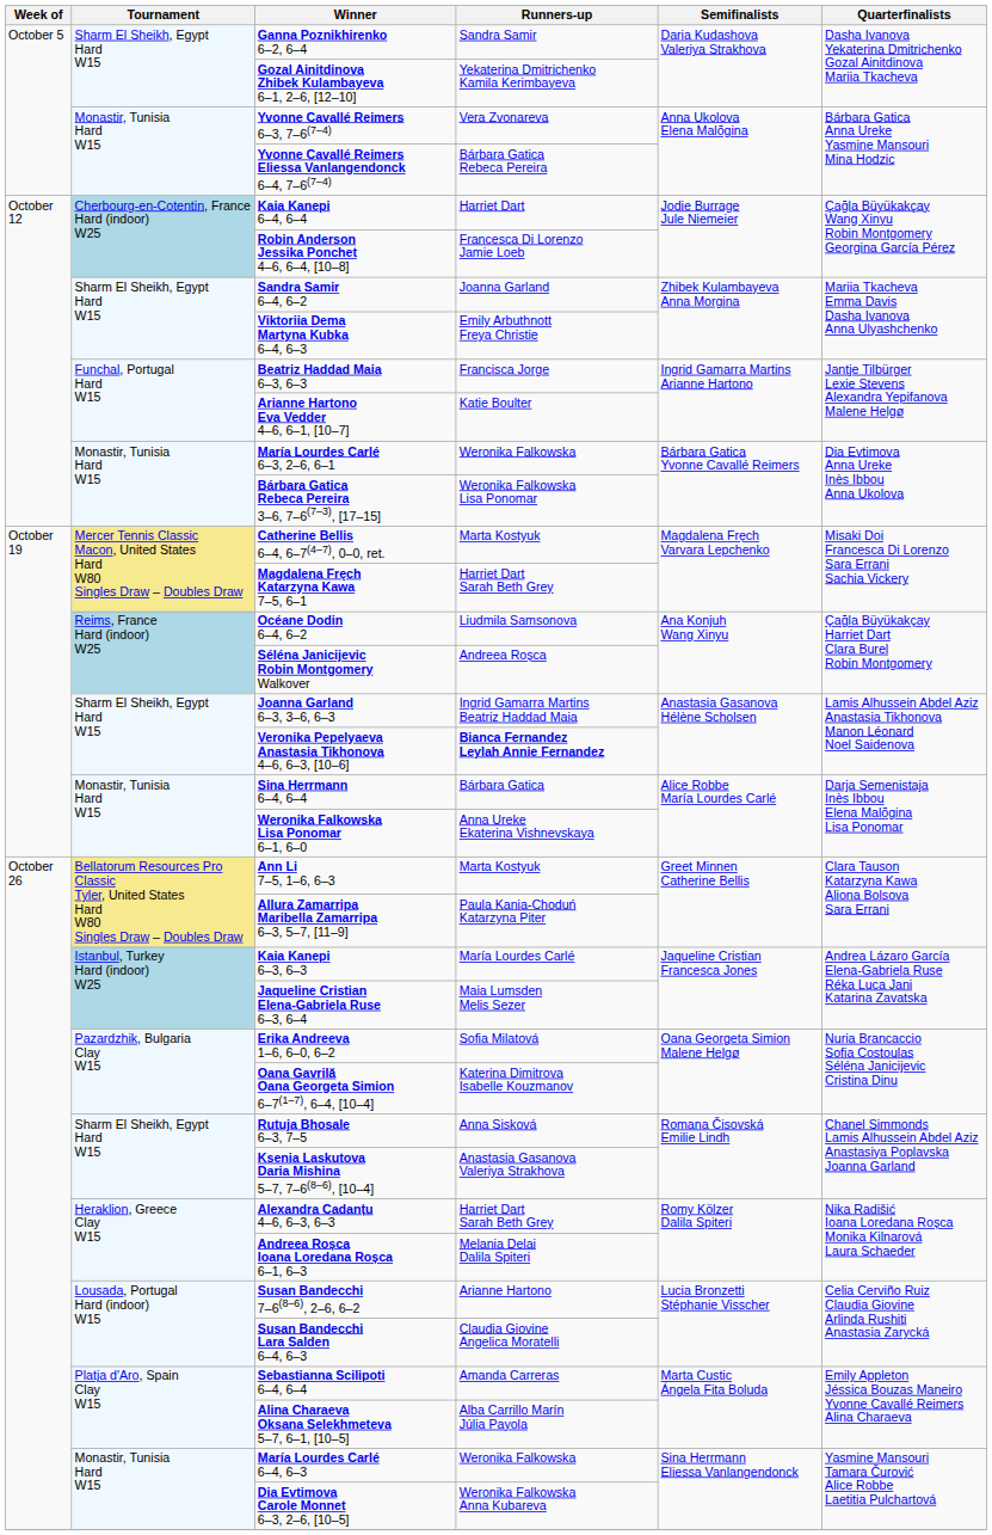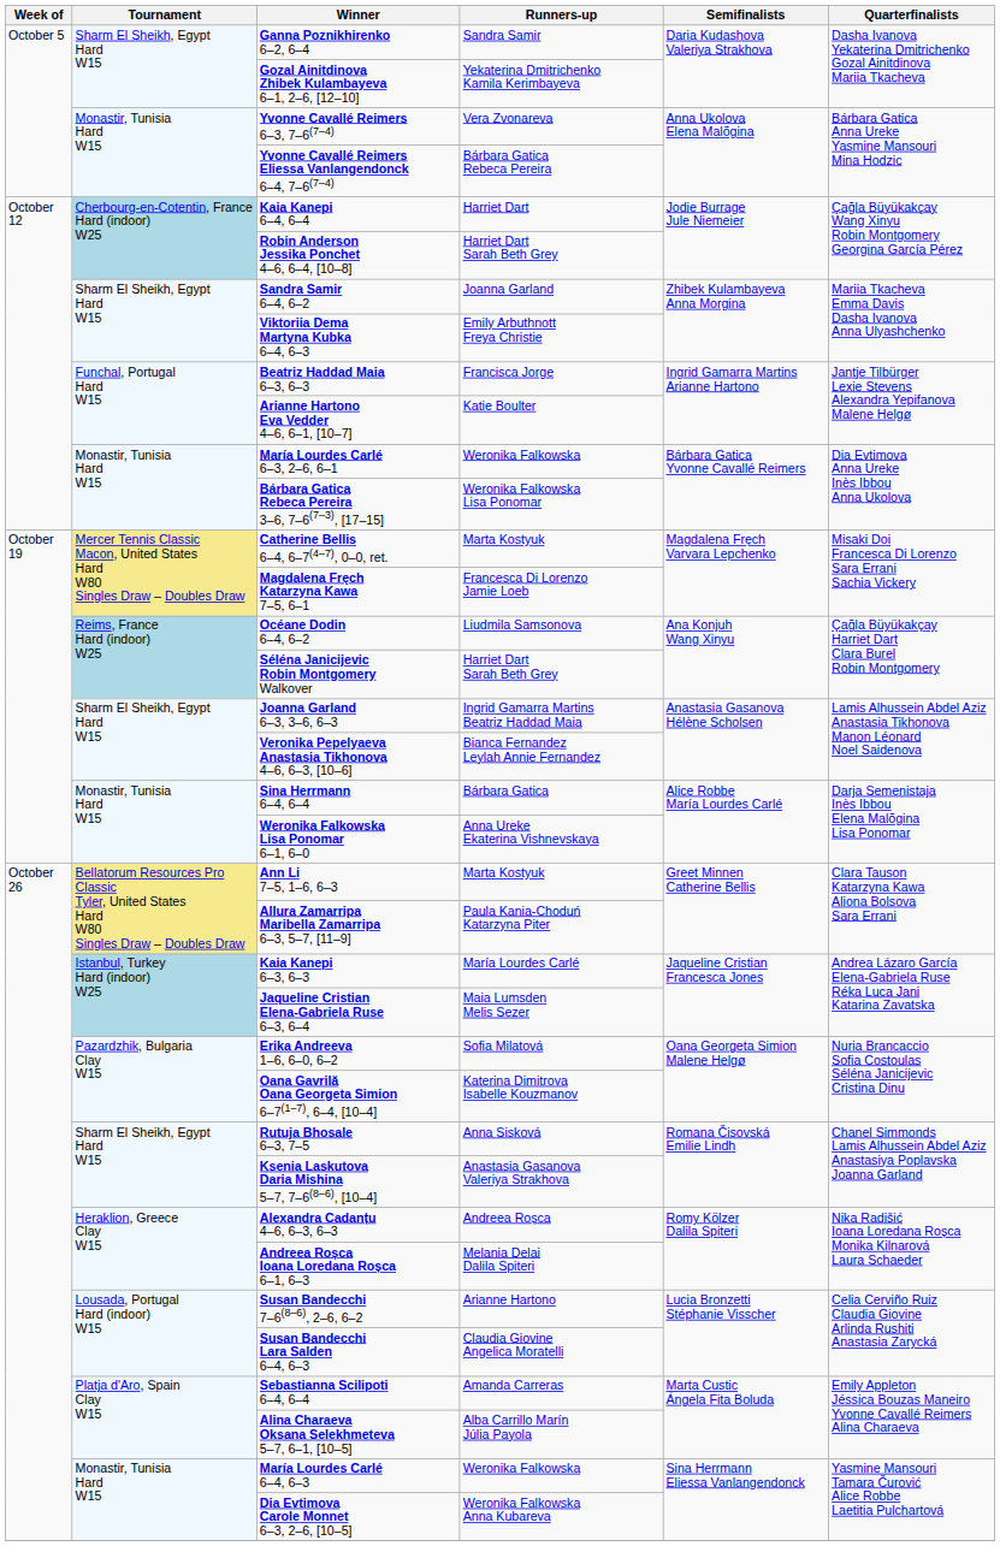 <table class="wikitable" style="font-size:85%;">
 <tr>
 <th width="65">Week of</th>
 <th style="width:190px;">Tournament</th>
 <th style="width:210px;">Winner</th>
 <th style="width:210px;">Runners-up</th>
 <th style="width:170px;">Semifinalists</th>
 <th style="width:170px;">Quarterfinalists</th>
 </tr>
 <tr style="vertical-align:top">
 <td rowspan=4>October 5</td>
 <td rowspan="2" style="background:#f0f8ff;"><a href='#'>Sharm El Sheikh</a>, Egypt <br> Hard <br> W15 <br> </td>
 <td><strong> <a href='#'>Ganna Poznikhirenko</a></strong> <br> 6–2, 6–4</td>
 <td> <a href='#'>Sandra Samir</a></td>
 <td rowspan=2> <a href='#'>Daria Kudashova</a> <br>  <a href='#'>Valeriya Strakhova</a></td>
 <td rowspan=2> <a href='#'>Dasha Ivanova</a> <br>  <a href='#'>Yekaterina Dmitrichenko</a> <br>  <a href='#'>Gozal Ainitdinova</a> <br>  <a href='#'>Mariia Tkacheva</a></td>
 </tr>
 <tr style="vertical-align:top">
 <td><strong> <a href='#'>Gozal Ainitdinova</a> <br>  <a href='#'>Zhibek Kulambayeva</a></strong> <br> 6–1, 2–6, [12–10]</td>
 <td> <a href='#'>Yekaterina Dmitrichenko</a> <br>  <a href='#'>Kamila Kerimbayeva</a></td>
 </tr>
 <tr style="vertical-align:top">
 <td rowspan="2" style="background:#f0f8ff;"><a href='#'>Monastir</a>, Tunisia <br> Hard <br> W15 <br> </td>
 <td><strong> <a href='#'>Yvonne Cavallé Reimers</a></strong> <br> 6–3, 7–6<sup>(7–4)</sup></td>
 <td> <a href='#'>Vera Zvonareva</a></td>
 <td rowspan=2> <a href='#'>Anna Ukolova</a> <br>  <a href='#'>Elena Malõgina</a></td>
 <td rowspan=2> <a href='#'>Bárbara Gatica</a> <br>  <a href='#'>Anna Ureke</a> <br>  <a href='#'>Yasmine Mansouri</a> <br>  <a href='#'>Mina Hodzic</a></td>
 </tr>
 <tr style="vertical-align:top">
 <td><strong> <a href='#'>Yvonne Cavallé Reimers</a> <br>  <a href='#'>Eliessa Vanlangendonck</a></strong> <br> 6–4, 7–6<sup>(7–4)</sup></td>
 <td> <a href='#'>Bárbara Gatica</a> <br>  <a href='#'>Rebeca Pereira</a></td>
 </tr>
 <tr style="vertical-align:top">
 <td rowspan=8>October 12</td>
 <td rowspan="2" style="background:lightblue;"><a href='#'>Cherbourg-en-Cotentin</a>, France <br> Hard (indoor) <br> W25 <br> </td>
 <td><strong> <a href='#'>Kaia Kanepi</a></strong> <br> 6–4, 6–4</td>
 <td> <a href='#'>Harriet Dart</a></td>
 <td rowspan=2> <a href='#'>Jodie Burrage</a> <br>  <a href='#'>Jule Niemeier</a></td>
 <td rowspan=2> <a href='#'>Çağla Büyükakçay</a> <br>  <a href='#'>Wang Xinyu</a> <br>  <a href='#'>Robin Montgomery</a> <br>  <a href='#'>Georgina García Pérez</a></td>
 </tr>
 <tr style="vertical-align:top">
 <td><strong> <a href='#'>Robin Anderson</a> <br>  <a href='#'>Jessika Ponchet</a></strong> <br> 4–6, 6–4, [10–8]</td>
-<td> <a href='#'>Francesca Di Lorenzo</a> <br>  <a href='#'>Jamie Loeb</a></td>
+<td> <a href='#'>Harriet Dart</a> <br>  <a href='#'>Sarah Beth Grey</a></td>
 </tr>
 <tr style="vertical-align:top">
 <td rowspan="2" style="background:#f0f8ff;">Sharm El Sheikh, Egypt <br> Hard <br> W15 <br> </td>
 <td><strong> <a href='#'>Sandra Samir</a></strong> <br> 6–4, 6–2</td>
 <td> <a href='#'>Joanna Garland</a></td>
 <td rowspan=2> <a href='#'>Zhibek Kulambayeva</a> <br>  <a href='#'>Anna Morgina</a></td>
 <td rowspan=2> <a href='#'>Mariia Tkacheva</a> <br>  <a href='#'>Emma Davis</a> <br>  <a href='#'>Dasha Ivanova</a> <br>  <a href='#'>Anna Ulyashchenko</a></td>
 </tr>
 <tr style="vertical-align:top">
 <td><strong> <a href='#'>Viktoriia Dema</a> <br>  <a href='#'>Martyna Kubka</a></strong> <br> 6–4, 6–3</td>
 <td> <a href='#'>Emily Arbuthnott</a> <br>  <a href='#'>Freya Christie</a></td>
 </tr>
 <tr style="vertical-align:top">
 <td rowspan="2" style="background:#f0f8ff;"><a href='#'>Funchal</a>, Portugal <br> Hard <br> W15 <br> </td>
 <td><strong> <a href='#'>Beatriz Haddad Maia</a></strong> <br> 6–3, 6–3</td>
 <td> <a href='#'>Francisca Jorge</a></td>
 <td rowspan=2> <a href='#'>Ingrid Gamarra Martins</a> <br>  <a href='#'>Arianne Hartono</a></td>
 <td rowspan=2> <a href='#'>Jantje Tilbürger</a> <br>  <a href='#'>Lexie Stevens</a> <br>  <a href='#'>Alexandra Yepifanova</a> <br>  <a href='#'>Malene Helgø</a></td>
 </tr>
 <tr style="vertical-align:top">
 <td><strong> <a href='#'>Arianne Hartono</a> <br>  <a href='#'>Eva Vedder</a></strong> <br> 4–6, 6–1, [10–7]</td>
 <td> <a href='#'>Katie Boulter</a></td>
 </tr>
 <tr style="vertical-align:top">
 <td rowspan="2" style="background:#f0f8ff;">Monastir, Tunisia <br> Hard <br> W15 <br> </td>
 <td><strong> <a href='#'>María Lourdes Carlé</a></strong> <br> 6–3, 2–6, 6–1</td>
 <td> <a href='#'>Weronika Falkowska</a></td>
 <td rowspan=2> <a href='#'>Bárbara Gatica</a> <br>  <a href='#'>Yvonne Cavallé Reimers</a></td>
 <td rowspan=2> <a href='#'>Dia Evtimova</a> <br>  <a href='#'>Anna Ureke</a> <br>  <a href='#'>Inès Ibbou</a> <br>  <a href='#'>Anna Ukolova</a></td>
 </tr>
 <tr style="vertical-align:top">
 <td><strong> <a href='#'>Bárbara Gatica</a> <br>  <a href='#'>Rebeca Pereira</a></strong> <br> 3–6, 7–6<sup>(7–3)</sup>, [17–15]</td>
 <td> <a href='#'>Weronika Falkowska</a> <br>  <a href='#'>Lisa Ponomar</a></td>
 </tr>
 <tr style="vertical-align:top">
 <td rowspan=8>October 19</td>
 <td rowspan="2" style="background:#f7e98e;"><a href='#'>Mercer Tennis Classic</a> <br> <a href='#'>Macon</a>, United States <br> Hard <br> W80 <br> <a href='#'>Singles Draw</a> – <a href='#'>Doubles Draw</a></td>
 <td> <strong><a href='#'>Catherine Bellis</a></strong> <br> 6–4, 6–7<sup>(4–7)</sup>, 0–0, ret.</td>
 <td> <a href='#'>Marta Kostyuk</a></td>
 <td rowspan=2> <a href='#'>Magdalena Fręch</a> <br>  <a href='#'>Varvara Lepchenko</a></td>
 <td rowspan=2> <a href='#'>Misaki Doi</a> <br>  <a href='#'>Francesca Di Lorenzo</a> <br>  <a href='#'>Sara Errani</a> <br>  <a href='#'>Sachia Vickery</a></td>
 </tr>
 <tr style="vertical-align:top">
 <td><strong> <a href='#'>Magdalena Fręch</a> <br>  <a href='#'>Katarzyna Kawa</a></strong> <br> 7–5, 6–1</td>
-<td> <a href='#'>Harriet Dart</a> <br>  <a href='#'>Sarah Beth Grey</a></td>
+<td> <a href='#'>Francesca Di Lorenzo</a> <br>  <a href='#'>Jamie Loeb</a></td>
 </tr>
 <tr style="vertical-align:top">
 <td rowspan="2" style="background: lightblue;"><a href='#'>Reims</a>, France <br> Hard (indoor) <br> W25 <br> </td>
 <td> <strong><a href='#'>Océane Dodin</a></strong> <br> 6–4, 6–2</td>
 <td> <a href='#'>Liudmila Samsonova</a></td>
 <td rowspan=2> <a href='#'>Ana Konjuh</a> <br>  <a href='#'>Wang Xinyu</a></td>
 <td rowspan=2> <a href='#'>Çağla Büyükakçay</a> <br>  <a href='#'>Harriet Dart</a> <br>  <a href='#'>Clara Burel</a> <br>  <a href='#'>Robin Montgomery</a></td>
 </tr>
 <tr style="vertical-align:top">
 <td> <strong><a href='#'>Séléna Janicijevic</a></strong> <br>  <strong><a href='#'>Robin Montgomery</a></strong> <br> Walkover</td>
-<td> <a href='#'>Andreea Roșca</a></td>
+<td> <a href='#'>Harriet Dart</a> <br>  <a href='#'>Sarah Beth Grey</a></td>
 </tr>
 <tr style="vertical-align:top">
 <td rowspan="2" style="background:#f0f8ff;">Sharm El Sheikh, Egypt <br> Hard <br> W15 <br> </td>
 <td><strong> <a href='#'>Joanna Garland</a></strong> <br> 6–3, 3–6, 6–3</td>
 <td> <a href='#'>Ingrid Gamarra Martins</a> <br>  <a href='#'>Beatriz Haddad Maia</a></td>
 <td rowspan=2> <a href='#'>Anastasia Gasanova</a> <br>  <a href='#'>Hélène Scholsen</a></td>
 <td rowspan=2> <a href='#'>Lamis Alhussein Abdel Aziz</a> <br>  <a href='#'>Anastasia Tikhonova</a> <br>  <a href='#'>Manon Léonard</a> <br>  <a href='#'>Noel Saidenova</a></td>
 </tr>
 <tr style="vertical-align:top">
 <td> <strong><a href='#'>Veronika Pepelyaeva</a></strong> <br>  <strong><a href='#'>Anastasia Tikhonova</a></strong> <br> 4–6, 6–3, [10–6]</td>
-<td><strong> <a href='#'>Bianca Fernandez</a> <br>  <a href='#'>Leylah Annie Fernandez</a></strong></td>
+<td> <a href='#'>Bianca Fernandez</a> <br>  <a href='#'>Leylah Annie Fernandez</a></td>
 </tr>
 <tr style="vertical-align:top">
 <td rowspan="2" style="background:#f0f8ff;">Monastir, Tunisia <br> Hard <br> W15 <br> </td>
 <td><strong> <a href='#'>Sina Herrmann</a></strong> <br> 6–4, 6–4</td>
 <td> <a href='#'>Bárbara Gatica</a></td>
 <td rowspan=2> <a href='#'>Alice Robbe</a> <br>  <a href='#'>María Lourdes Carlé</a></td>
 <td rowspan=2> <a href='#'>Darja Semenistaja</a> <br>  <a href='#'>Inès Ibbou</a> <br>  <a href='#'>Elena Malõgina</a> <br>  <a href='#'>Lisa Ponomar</a></td>
 </tr>
 <tr style="vertical-align:top">
 <td> <strong><a href='#'>Weronika Falkowska</a></strong> <br>  <strong><a href='#'>Lisa Ponomar</a></strong> <br> 6–1, 6–0</td>
 <td> <a href='#'>Anna Ureke</a> <br>  <a href='#'>Ekaterina Vishnevskaya</a></td>
 </tr>
 <tr style="vertical-align:top">
 <td rowspan=16>October 26</td>
 <td rowspan="2" style="background:#f7e98e;"><a href='#'>Bellatorum Resources Pro Classic</a> <br> <a href='#'>Tyler</a>, United States <br> Hard <br> W80 <br> <a href='#'>Singles Draw</a> – <a href='#'>Doubles Draw</a></td>
 <td><strong> <a href='#'>Ann Li</a></strong> <br> 7–5, 1–6, 6–3</td>
 <td> <a href='#'>Marta Kostyuk</a></td>
 <td rowspan=2> <a href='#'>Greet Minnen</a> <br>  <a href='#'>Catherine Bellis</a></td>
 <td rowspan=2> <a href='#'>Clara Tauson</a> <br>  <a href='#'>Katarzyna Kawa</a> <br>  <a href='#'>Aliona Bolsova</a> <br>  <a href='#'>Sara Errani</a></td>
 </tr>
 <tr style="vertical-align:top">
 <td><strong> <a href='#'>Allura Zamarripa</a> <br>  <a href='#'>Maribella Zamarripa</a></strong> <br> 6–3, 5–7, [11–9]</td>
 <td> <a href='#'>Paula Kania-Choduń</a> <br>  <a href='#'>Katarzyna Piter</a></td>
 </tr>
 <tr style="vertical-align:top">
 <td rowspan="2" style="background: lightblue;"><a href='#'>Istanbul</a>, Turkey <br> Hard (indoor) <br> W25 <br> </td>
 <td><strong> <a href='#'>Kaia Kanepi</a></strong> <br> 6–3, 6–3</td>
 <td> <a href='#'>María Lourdes Carlé</a></td>
 <td rowspan=2> <a href='#'>Jaqueline Cristian</a> <br>  <a href='#'>Francesca Jones</a></td>
 <td rowspan=2> <a href='#'>Andrea Lázaro García</a> <br>  <a href='#'>Elena-Gabriela Ruse</a> <br>  <a href='#'>Réka Luca Jani</a> <br>  <a href='#'>Katarina Zavatska</a></td>
 </tr>
 <tr style="vertical-align:top">
 <td><strong> <a href='#'>Jaqueline Cristian</a> <br>  <a href='#'>Elena-Gabriela Ruse</a></strong> <br> 6–3, 6–4</td>
 <td> <a href='#'>Maia Lumsden</a> <br>  <a href='#'>Melis Sezer</a></td>
 </tr>
 <tr style="vertical-align:top">
 <td rowspan="2" style="background:#f0f8ff;"><a href='#'>Pazardzhik</a>, Bulgaria <br> Clay <br> W15 <br> </td>
 <td><strong> <a href='#'>Erika Andreeva</a></strong> <br> 1–6, 6–0, 6–2</td>
 <td> <a href='#'>Sofia Milatová</a></td>
 <td rowspan=2> <a href='#'>Oana Georgeta Simion</a> <br>  <a href='#'>Malene Helgø</a></td>
 <td rowspan=2> <a href='#'>Nuria Brancaccio</a> <br>  <a href='#'>Sofia Costoulas</a> <br>  <a href='#'>Séléna Janicijevic</a> <br>  <a href='#'>Cristina Dinu</a></td>
 </tr>
 <tr style="vertical-align:top"style="vertical-align:top">
 <td><strong> <a href='#'>Oana Gavrilă</a> <br>  <a href='#'>Oana Georgeta Simion</a></strong> <br> 6–7<sup>(1–7)</sup>, 6–4, [10–4]</td>
 <td> <a href='#'>Katerina Dimitrova</a> <br>  <a href='#'>Isabelle Kouzmanov</a></td>
 </tr>
 <tr style="vertical-align:top">
 <td rowspan="2" style="background:#f0f8ff;">Sharm El Sheikh, Egypt <br> Hard <br> W15 <br> </td>
 <td><strong> <a href='#'>Rutuja Bhosale</a></strong> <br> 6–3, 7–5</td>
 <td> <a href='#'>Anna Sisková</a></td>
 <td rowspan=2> <a href='#'>Romana Čisovská</a> <br>  <a href='#'>Emilie Lindh</a></td>
 <td rowspan=2> <a href='#'>Chanel Simmonds</a> <br>  <a href='#'>Lamis Alhussein Abdel Aziz</a> <br>  <a href='#'>Anastasiya Poplavska</a> <br>  <a href='#'>Joanna Garland</a></td>
 </tr>
 <tr style="vertical-align:top">
 <td><strong> <a href='#'>Ksenia Laskutova</a> <br>  <a href='#'>Daria Mishina</a></strong> <br> 5–7, 7–6<sup>(8–6)</sup>, [10–4]</td>
 <td> <a href='#'>Anastasia Gasanova</a> <br>  <a href='#'>Valeriya Strakhova</a></td>
 </tr>
 <tr style="vertical-align:top">
 <td rowspan="2" style="background:#f0f8ff;"><a href='#'>Heraklion</a>, Greece <br> Clay <br> W15 <br> </td>
 <td><strong> <a href='#'>Alexandra Cadanțu</a></strong> <br> 4–6, 6–3, 6–3</td>
-<td> <a href='#'>Harriet Dart</a> <br>  <a href='#'>Sarah Beth Grey</a></td>
+<td> <a href='#'>Andreea Roșca</a></td>
 <td rowspan=2> <a href='#'>Romy Kölzer</a> <br>  <a href='#'>Dalila Spiteri</a></td>
 <td rowspan=2> <a href='#'>Nika Radišić</a> <br>  <a href='#'>Ioana Loredana Roșca</a> <br>  <a href='#'>Monika Kilnarová</a> <br>  <a href='#'>Laura Schaeder</a></td>
 </tr>
 <tr style="vertical-align:top">
 <td><strong> <a href='#'>Andreea Roșca</a> <br>  <a href='#'>Ioana Loredana Roșca</a></strong> <br> 6–1, 6–3</td>
 <td> <a href='#'>Melania Delai</a> <br>  <a href='#'>Dalila Spiteri</a></td>
 </tr>
 <tr style="vertical-align:top">
 <td rowspan="2" style="background:#f0f8ff;"><a href='#'>Lousada</a>, Portugal <br> Hard (indoor) <br> W15 <br> </td>
 <td><strong> <a href='#'>Susan Bandecchi</a></strong> <br> 7–6<sup>(8–6)</sup>, 2–6, 6–2</td>
 <td> <a href='#'>Arianne Hartono</a></td>
 <td rowspan=2> <a href='#'>Lucia Bronzetti</a> <br>  <a href='#'>Stéphanie Visscher</a></td>
 <td rowspan=2> <a href='#'>Celia Cerviño Ruiz</a> <br>  <a href='#'>Claudia Giovine</a> <br>  <a href='#'>Arlinda Rushiti</a> <br>  <a href='#'>Anastasia Zarycká</a></td>
 </tr>
 <tr style="vertical-align:top">
 <td><strong> <a href='#'>Susan Bandecchi</a> <br>  <a href='#'>Lara Salden</a></strong> <br> 6–4, 6–3</td>
 <td> <a href='#'>Claudia Giovine</a> <br>  <a href='#'>Angelica Moratelli</a></td>
 </tr>
 <tr style="vertical-align:top">
 <td rowspan="2" style="background:#f0f8ff;"><a href='#'>Platja d'Aro</a>, Spain <br> Clay <br> W15 <br> </td>
 <td><strong> <a href='#'>Sebastianna Scilipoti</a></strong> <br> 6–4, 6–4</td>
 <td> <a href='#'>Amanda Carreras</a></td>
 <td rowspan=2> <a href='#'>Marta Custic</a> <br>  <a href='#'>Ángela Fita Boluda</a></td>
 <td rowspan=2> <a href='#'>Emily Appleton</a> <br>  <a href='#'>Jéssica Bouzas Maneiro</a> <br>  <a href='#'>Yvonne Cavallé Reimers</a> <br>  <a href='#'>Alina Charaeva</a></td>
 </tr>
 <tr style="vertical-align:top">
 <td><strong> <a href='#'>Alina Charaeva</a> <br>  <a href='#'>Oksana Selekhmeteva</a></strong> <br> 5–7, 6–1, [10–5]</td>
 <td> <a href='#'>Alba Carrillo Marín</a> <br> <a href='#'>Júlia Payola</a></td>
 </tr>
 <tr style="vertical-align:top">
 <td rowspan="2" style="background:#f0f8ff;">Monastir, Tunisia <br> Hard <br> W15 <br> </td>
 <td><strong> <a href='#'>María Lourdes Carlé</a></strong> <br> 6–4, 6–3</td>
 <td> <a href='#'>Weronika Falkowska</a></td>
 <td rowspan=2> <a href='#'>Sina Herrmann</a> <br>  <a href='#'>Eliessa Vanlangendonck</a></td>
 <td rowspan=2> <a href='#'>Yasmine Mansouri</a> <br>  <a href='#'>Tamara Čurović</a> <br>  <a href='#'>Alice Robbe</a> <br>  <a href='#'>Laetitia Pulchartová</a></td>
 </tr>
 <tr style="vertical-align:top">
 <td><strong> <a href='#'>Dia Evtimova</a> <br>  <a href='#'>Carole Monnet</a></strong> <br> 6–3, 2–6, [10–5]</td>
 <td> <a href='#'>Weronika Falkowska</a> <br>  <a href='#'>Anna Kubareva</a></td>
 </tr>
 <tr style="vertical-align:top">
 </tr>
 </table>
